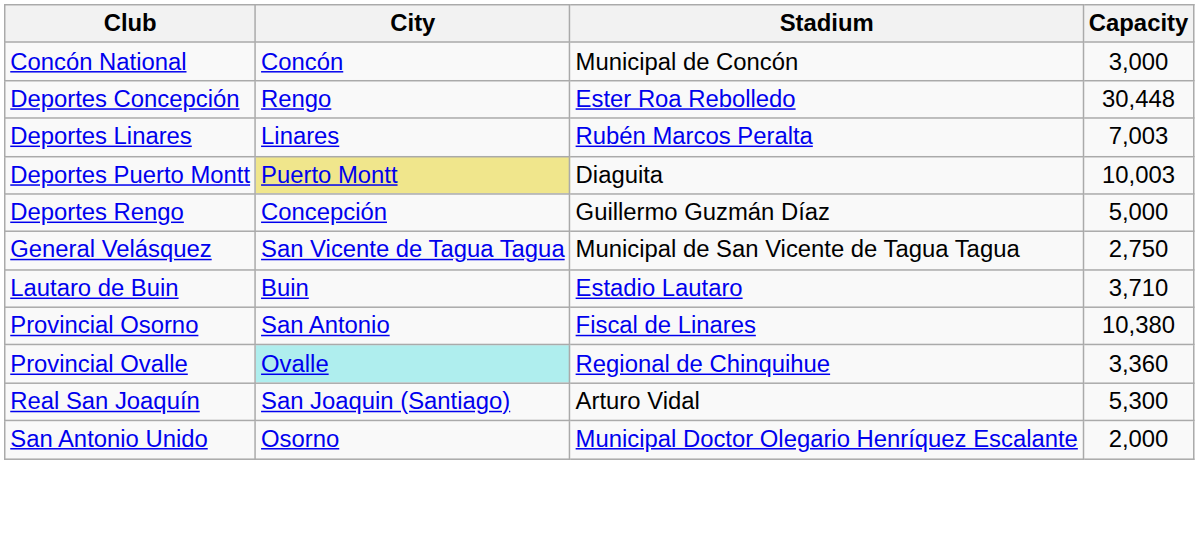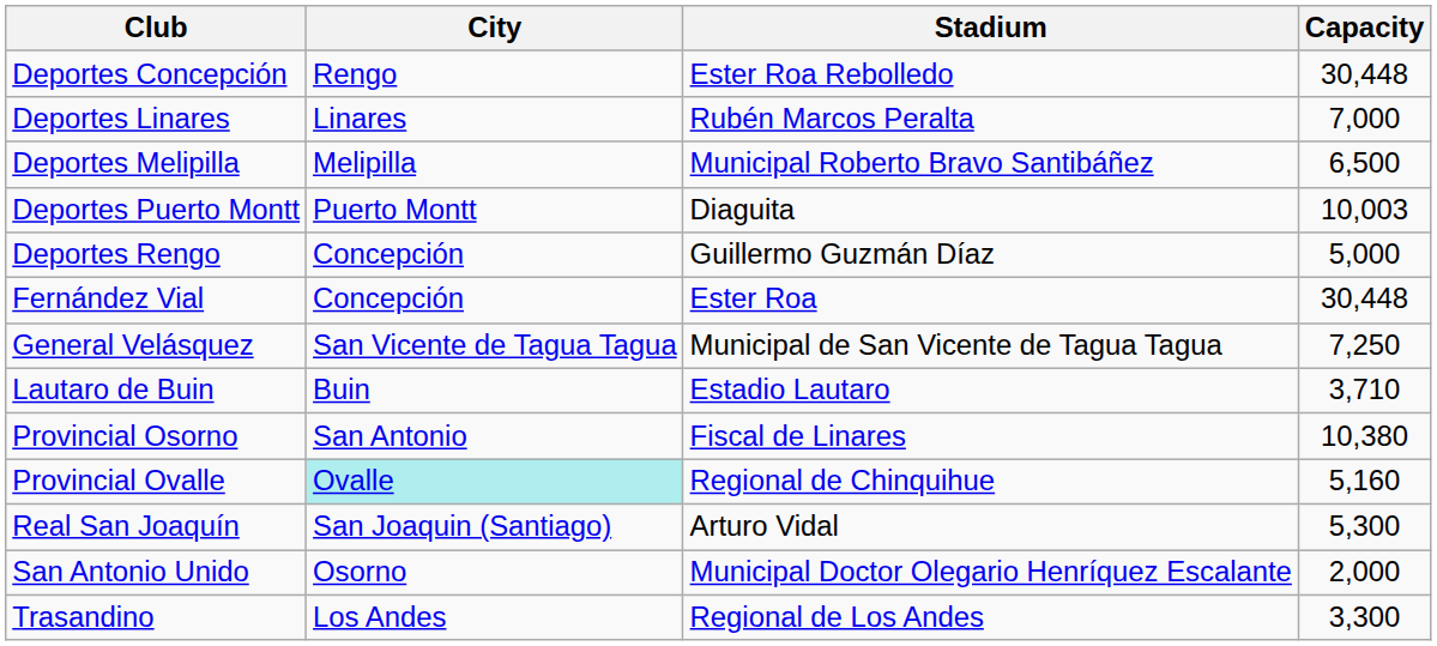 <table class="wikitable sortable">
 <tr>
 <th>Club</th>
 <th>City</th>
 <th>Stadium</th>
 <th>Capacity</th>
-</tr>
-<tr>
-<td><a href='#'>Concón National</a></td>
-<td><a href='#'>Concón</a></td>
-<td>Municipal de Concón</td>
-<td align=center>3,000</td>
 </tr>
 <tr>
 <td><a href='#'>Deportes Concepción</a></td>
 <td><a href='#'>Rengo</a></td>
 <td><a href='#'>Ester Roa Rebolledo</a></td>
 <td align=center>30,448</td>
 </tr>
 <tr>
 <td><a href='#'>Deportes Linares</a></td>
 <td><a href='#'>Linares</a></td>
 <td><a href='#'>Rubén Marcos Peralta</a></td>
-<td align=center>7,003</td>
+<td align=center>7,000</td>
+</tr>
+<tr>
+<td><a href='#'>Deportes Melipilla</a></td>
+<td><a href='#'>Melipilla</a></td>
+<td><a href='#'>Municipal Roberto Bravo Santibáñez</a></td>
+<td align=center>6,500</td>
 </tr>
 <tr>
 <td><a href='#'>Deportes Puerto Montt</a></td>
-<td style="background: khaki;"><a href='#'>Puerto Montt</a></td>
+<td><a href='#'>Puerto Montt</a></td>
 <td>Diaguita</td>
 <td align=center>10,003</td>
 </tr>
 <tr>
 <td><a href='#'>Deportes Rengo</a></td>
 <td><a href='#'>Concepción</a></td>
 <td>Guillermo Guzmán Díaz</td>
 <td align=center>5,000</td>
 </tr>
 <tr>
+<td><a href='#'>Fernández Vial</a></td>
+<td><a href='#'>Concepción</a></td>
+<td><a href='#'>Ester Roa</a></td>
+<td align=center>30,448</td>
+</tr>
+<tr>
 <td><a href='#'>General Velásquez</a></td>
 <td><a href='#'>San Vicente de Tagua Tagua</a></td>
 <td>Municipal de San Vicente de Tagua Tagua</td>
-<td align=center>2,750</td>
+<td align=center>7,250</td>
 </tr>
 <tr>
 <td><a href='#'>Lautaro de Buin</a></td>
 <td><a href='#'>Buin</a></td>
 <td><a href='#'>Estadio Lautaro</a></td>
 <td align=center>3,710</td>
 </tr>
 <tr>
 <td><a href='#'>Provincial Osorno</a></td>
 <td><a href='#'>San Antonio</a></td>
 <td><a href='#'>Fiscal de Linares</a></td>
 <td align=center>10,380</td>
 </tr>
 <tr>
 <td><a href='#'>Provincial Ovalle</a></td>
 <td style="background: paleturquoise;"><a href='#'>Ovalle</a></td>
 <td><a href='#'>Regional de Chinquihue</a></td>
-<td align=center>3,360</td>
+<td align=center>5,160</td>
 </tr>
 <tr>
 <td><a href='#'>Real San Joaquín</a></td>
 <td><a href='#'>San Joaquin (Santiago)</a></td>
 <td>Arturo Vidal</td>
 <td align=center>5,300</td>
 </tr>
 <tr>
 <td><a href='#'>San Antonio Unido</a></td>
 <td><a href='#'>Osorno</a></td>
 <td><a href='#'>Municipal Doctor Olegario Henríquez Escalante</a></td>
 <td align=center>2,000</td>
 </tr>
+<tr>
+<td><a href='#'>Trasandino</a></td>
+<td><a href='#'>Los Andes</a></td>
+<td><a href='#'>Regional de Los Andes</a></td>
+<td align=center>3,300</td>
+</tr>
 </table>
